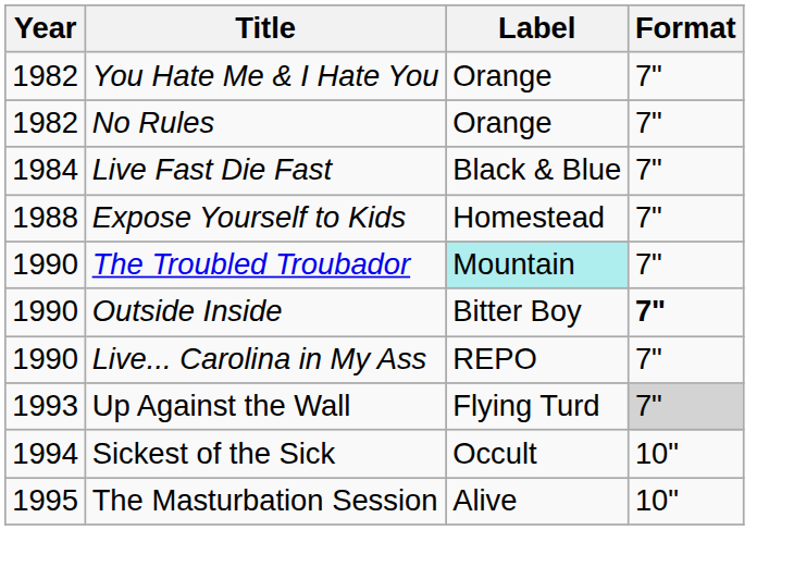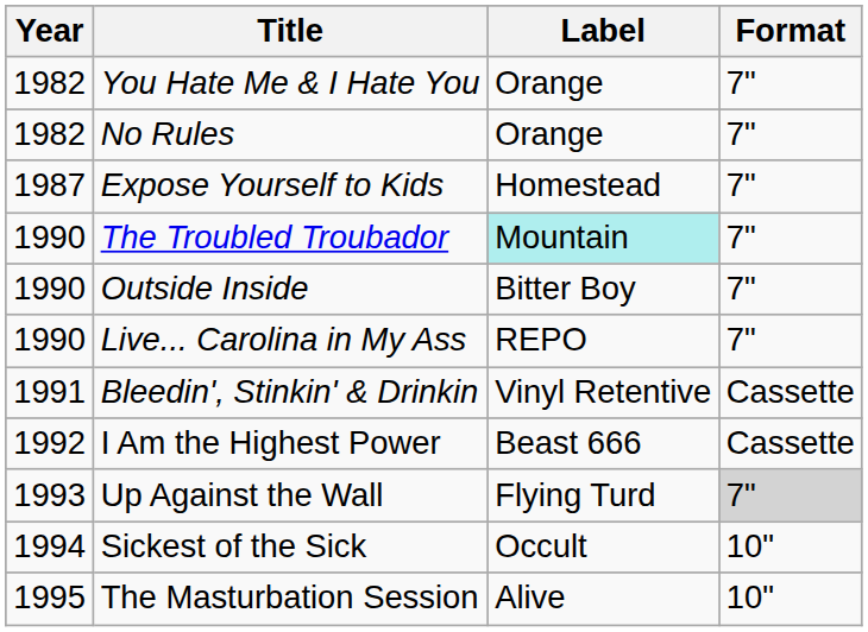 <table class="wikitable">
 <tr>
 <th>Year</th>
 <th>Title</th>
 <th>Label</th>
 <th>Format</th>
 </tr>
 <tr>
 <td>1982</td>
 <td><em>You Hate Me & I Hate You</em></td>
 <td>Orange</td>
 <td>7"</td>
 </tr>
 <tr>
 <td>1982</td>
 <td><em>No Rules</em></td>
 <td>Orange</td>
 <td>7"</td>
 </tr>
 <tr>
-<td>1984</td>
-<td><em>Live Fast Die Fast</em></td>
-<td>Black & Blue</td>
-<td>7"</td>
-</tr>
-<tr>
-<td>1988</td>
+<td>1987</td>
 <td><em>Expose Yourself to Kids</em></td>
 <td>Homestead</td>
 <td>7"</td>
 </tr>
 <tr>
 <td>1990</td>
 <td><em><a href='#'>The Troubled Troubador</a></em></td>
 <td style="background: paleturquoise;">Mountain</td>
 <td>7"</td>
 </tr>
 <tr>
 <td>1990</td>
 <td><em>Outside Inside</em></td>
 <td>Bitter Boy</td>
-<td><strong>7"</strong></td>
+<td>7"</td>
 </tr>
 <tr>
 <td>1990</td>
 <td><em>Live... Carolina in My Ass</em></td>
 <td>REPO</td>
 <td>7"</td>
+</tr>
+<tr>
+<td>1991</td>
+<td><em>Bleedin', Stinkin' & Drinkin<strong></td>
+<td>Vinyl Retentive</td>
+<td>Cassette</td>
+</tr>
+<tr>
+<td>1992</td>
+<td></em>I Am the Highest Power<em></td>
+<td>Beast 666</td>
+<td>Cassette</td>
 </tr>
 <tr>
 <td>1993</td>
 <td></em>Up Against the Wall<em></td>
 <td>Flying Turd</td>
 <td style="background: lightgrey;">7"</td>
 </tr>
 <tr>
 <td>1994</td>
 <td></em>Sickest of the Sick<em></td>
 <td>Occult</td>
 <td>10"</td>
 </tr>
 <tr>
 <td>1995</td>
 <td></em>The Masturbation Session<em></td>
 <td>Alive</td>
 <td>10"</td>
 </tr>
 </table>
